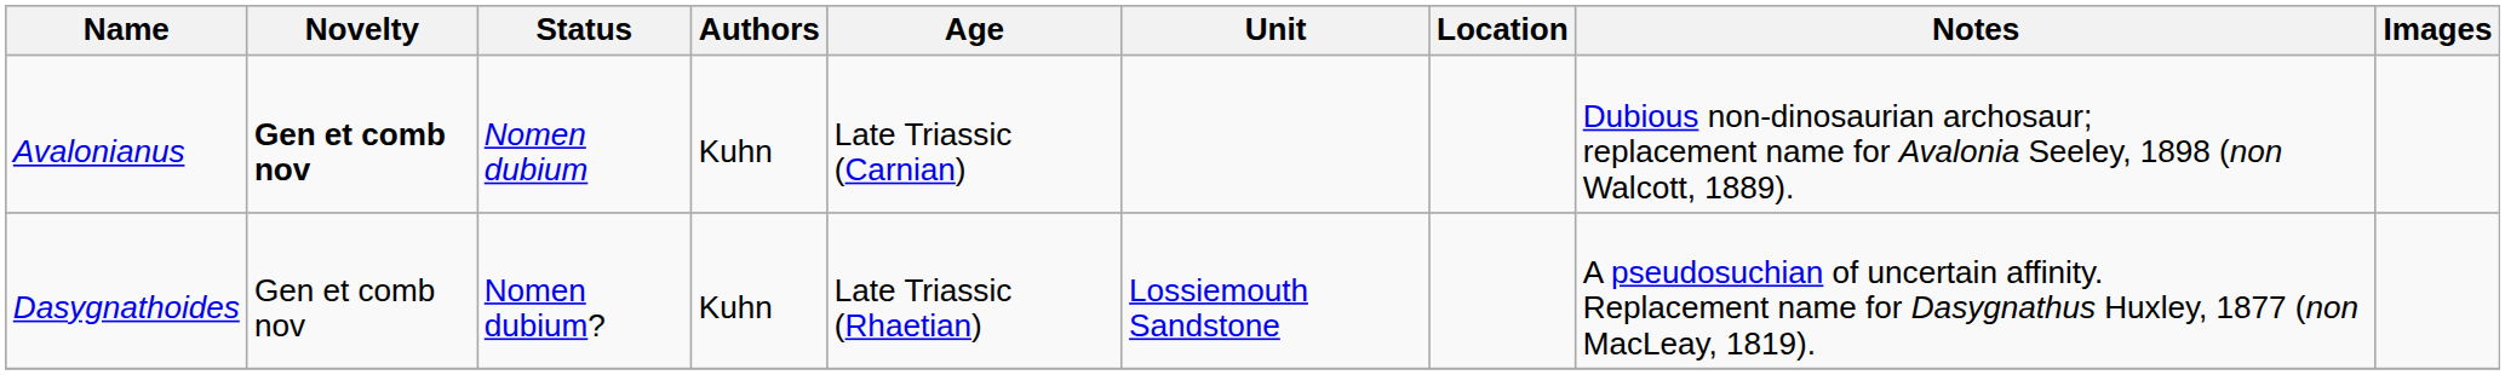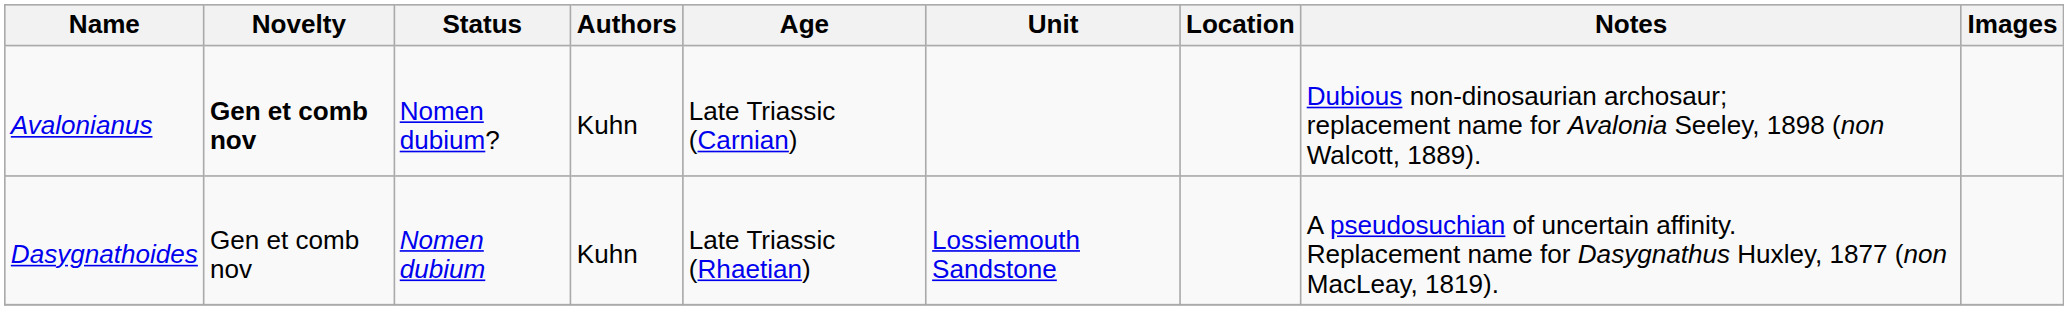 <table class="wikitable sortable" align="center" width="100%">
 <tr>
 <th>Name</th>
 <th>Novelty</th>
 <th>Status</th>
 <th>Authors</th>
 <th>Age</th>
 <th>Unit</th>
 <th>Location</th>
 <th>Notes</th>
 <th>Images</th>
 </tr>
 <tr>
 <td><br><em><a href='#'>Avalonianus</a></em></td>
 <td><strong><br>Gen et comb nov</strong></td>
-<td><br><em><a href='#'>Nomen dubium</a></em></td>
+<td><br><a href='#'>Nomen dubium</a>?</td>
 <td><br>Kuhn</td>
 <td><br>Late Triassic (<a href='#'>Carnian</a>)</td>
 <td></td>
 <td><br><br></td>
 <td><br><a href='#'>Dubious</a> non-dinosaurian archosaur;<br> replacement name for <em>Avalonia</em> Seeley, 1898 (<em>non</em> Walcott, 1889).</td>
 <td></td>
 </tr>
 <tr>
 <td><br><em><a href='#'>Dasygnathoides</a></em></td>
 <td><br>Gen et comb nov</td>
-<td><br><a href='#'>Nomen dubium</a>?</td>
+<td><br><em><a href='#'>Nomen dubium</a></em></td>
 <td><br>Kuhn</td>
 <td><br>Late Triassic (<a href='#'>Rhaetian</a>)</td>
 <td><br><a href='#'>Lossiemouth Sandstone</a></td>
 <td><br><br></td>
 <td><br>A <a href='#'>pseudosuchian</a> of uncertain affinity.<br>Replacement name for <em>Dasygnathus</em> Huxley, 1877 (<em>non</em> MacLeay, 1819).</td>
 <td></td>
 </tr>
 <tr>
 </tr>
 </table>
